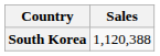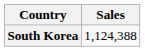 <table class="wikitable plainrowheaders">
 <tr>
 <th>Country</th>
 <th>Sales</th>
 </tr>
 <tr>
 <th scope="row">South Korea </th>
-<td>1,120,388</td>
+<td>1,124,388</td>
 </tr>
 </table>
